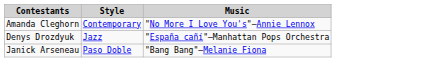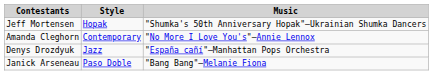 <table class="wikitable">
 <tr align="center" bgcolor="lightgrey">
 <td><strong>Contestants</strong></td>
 <td><strong>Style</strong></td>
 <td><strong>Music</strong></td>
+</tr>
+<tr>
+<td>Jeff Mortensen</td>
+<td><a href='#'>Hopak</a></td>
+<td>"Shumka's 50th Anniversary Hopak"—Ukrainian Shumka Dancers</td>
 </tr>
 <tr>
 <td>Amanda Cleghorn</td>
 <td><a href='#'>Contemporary</a></td>
 <td>"<a href='#'>No More I Love You's</a>"—<a href='#'>Annie Lennox</a></td>
 </tr>
 <tr>
 <td>Denys Drozdyuk</td>
 <td><a href='#'>Jazz</a></td>
 <td>"<a href='#'>España cañí</a>"—Manhattan Pops Orchestra</td>
 </tr>
 <tr>
 <td>Janick Arseneau</td>
 <td><a href='#'>Paso Doble</a></td>
 <td>"Bang Bang"—<a href='#'>Melanie Fiona</a></td>
 </tr>
 </table>
